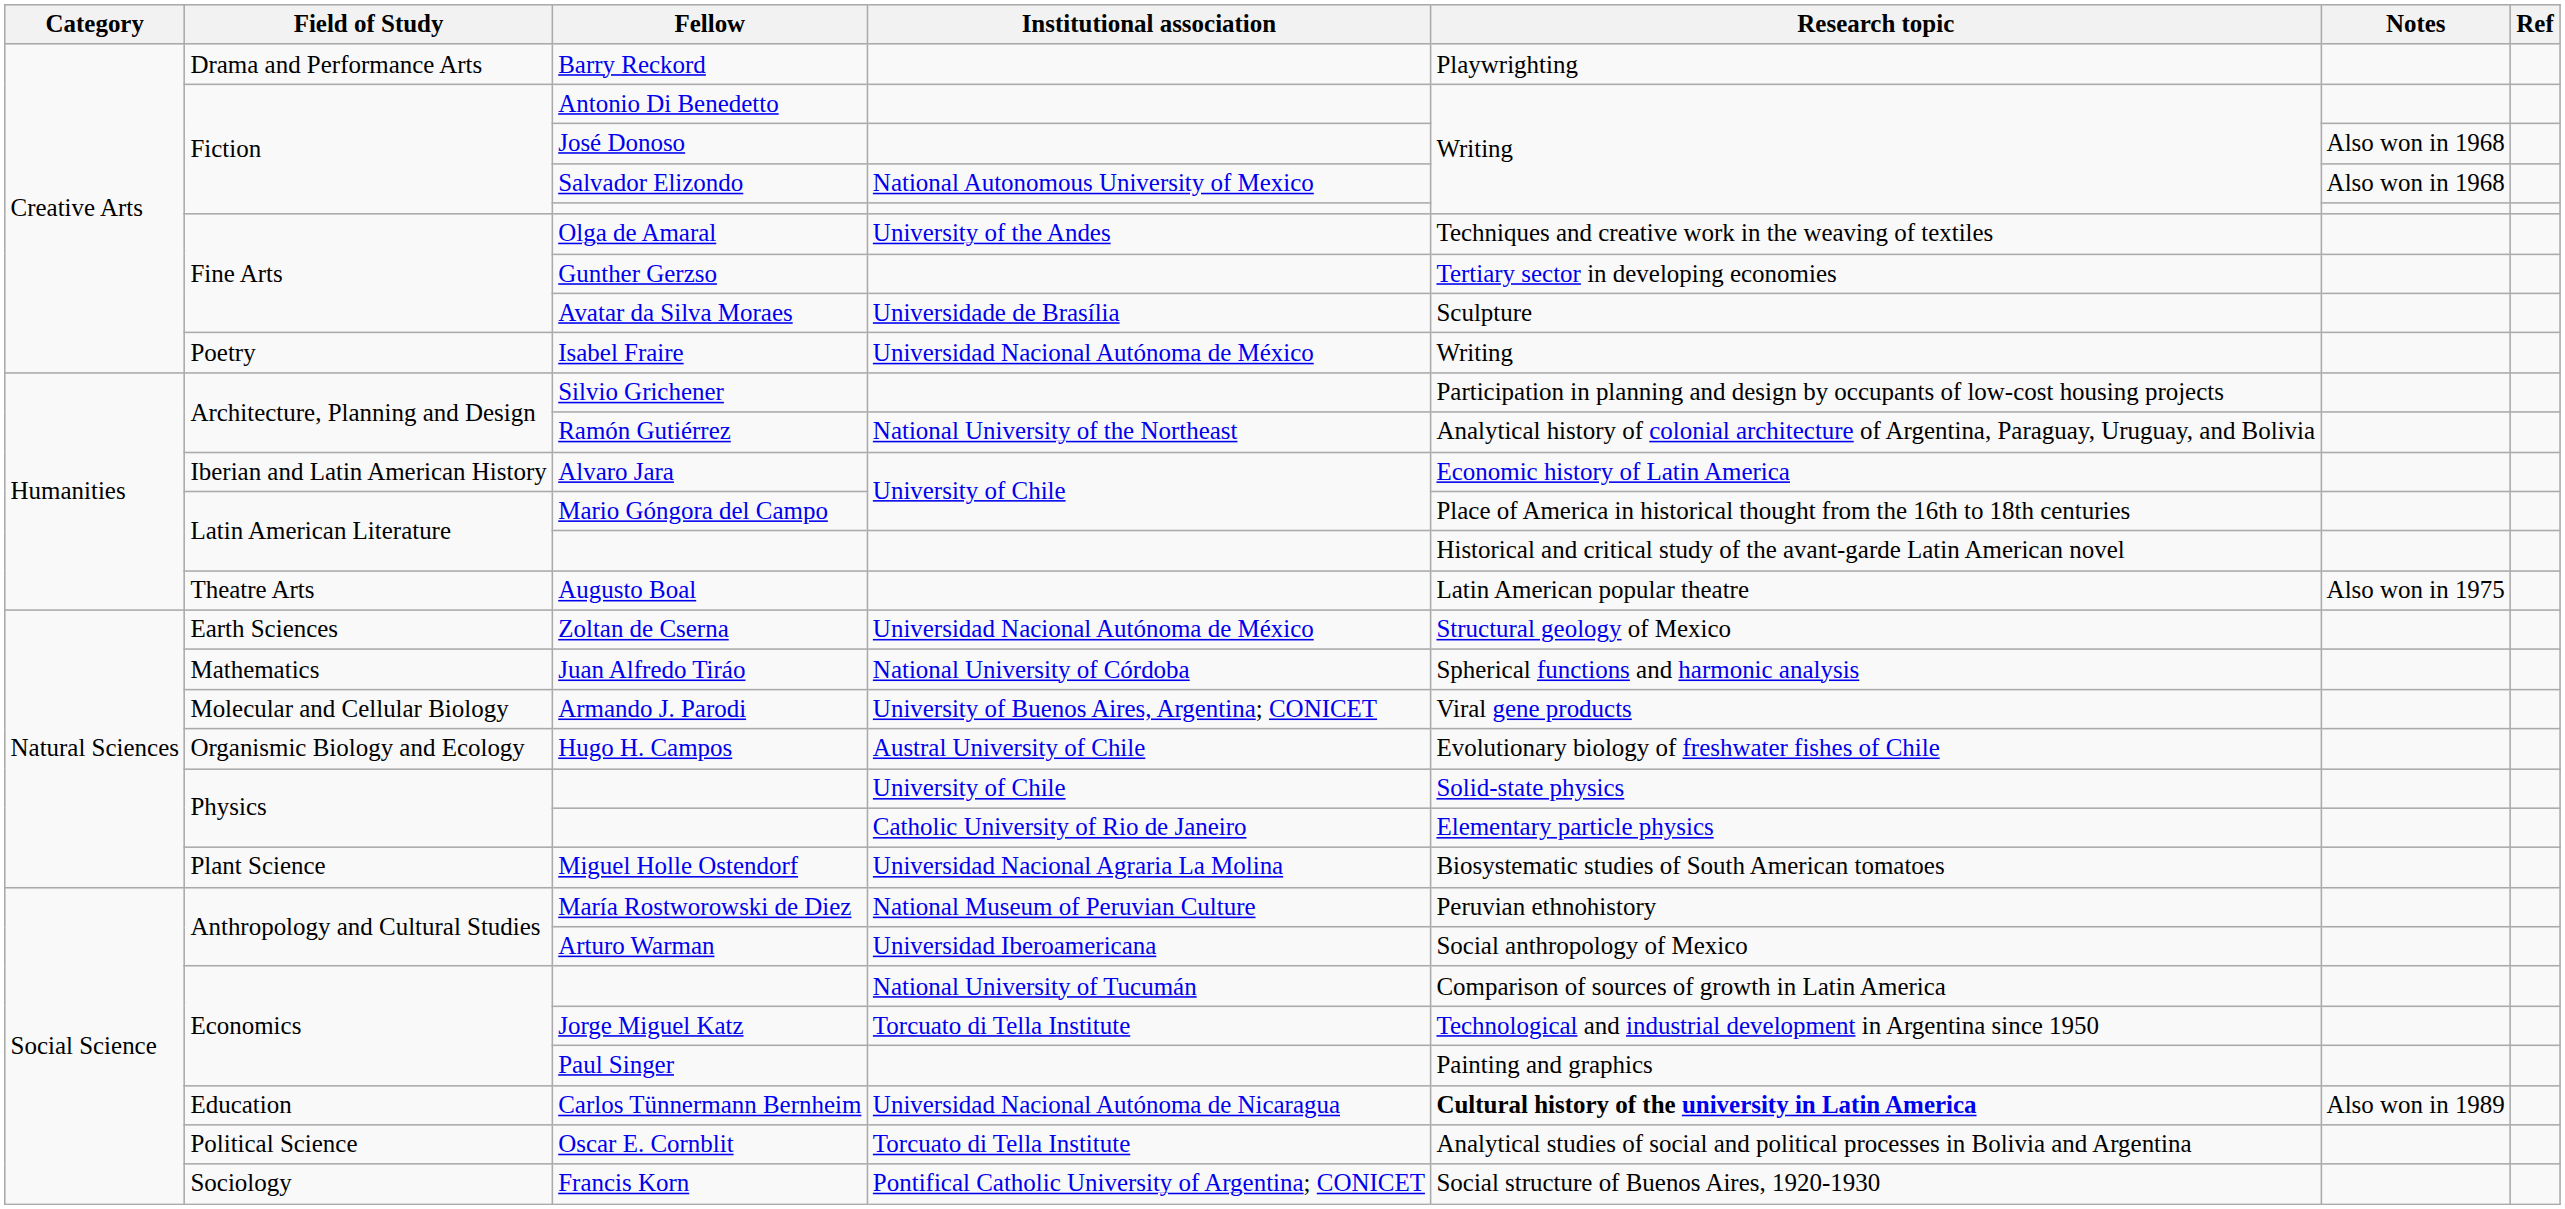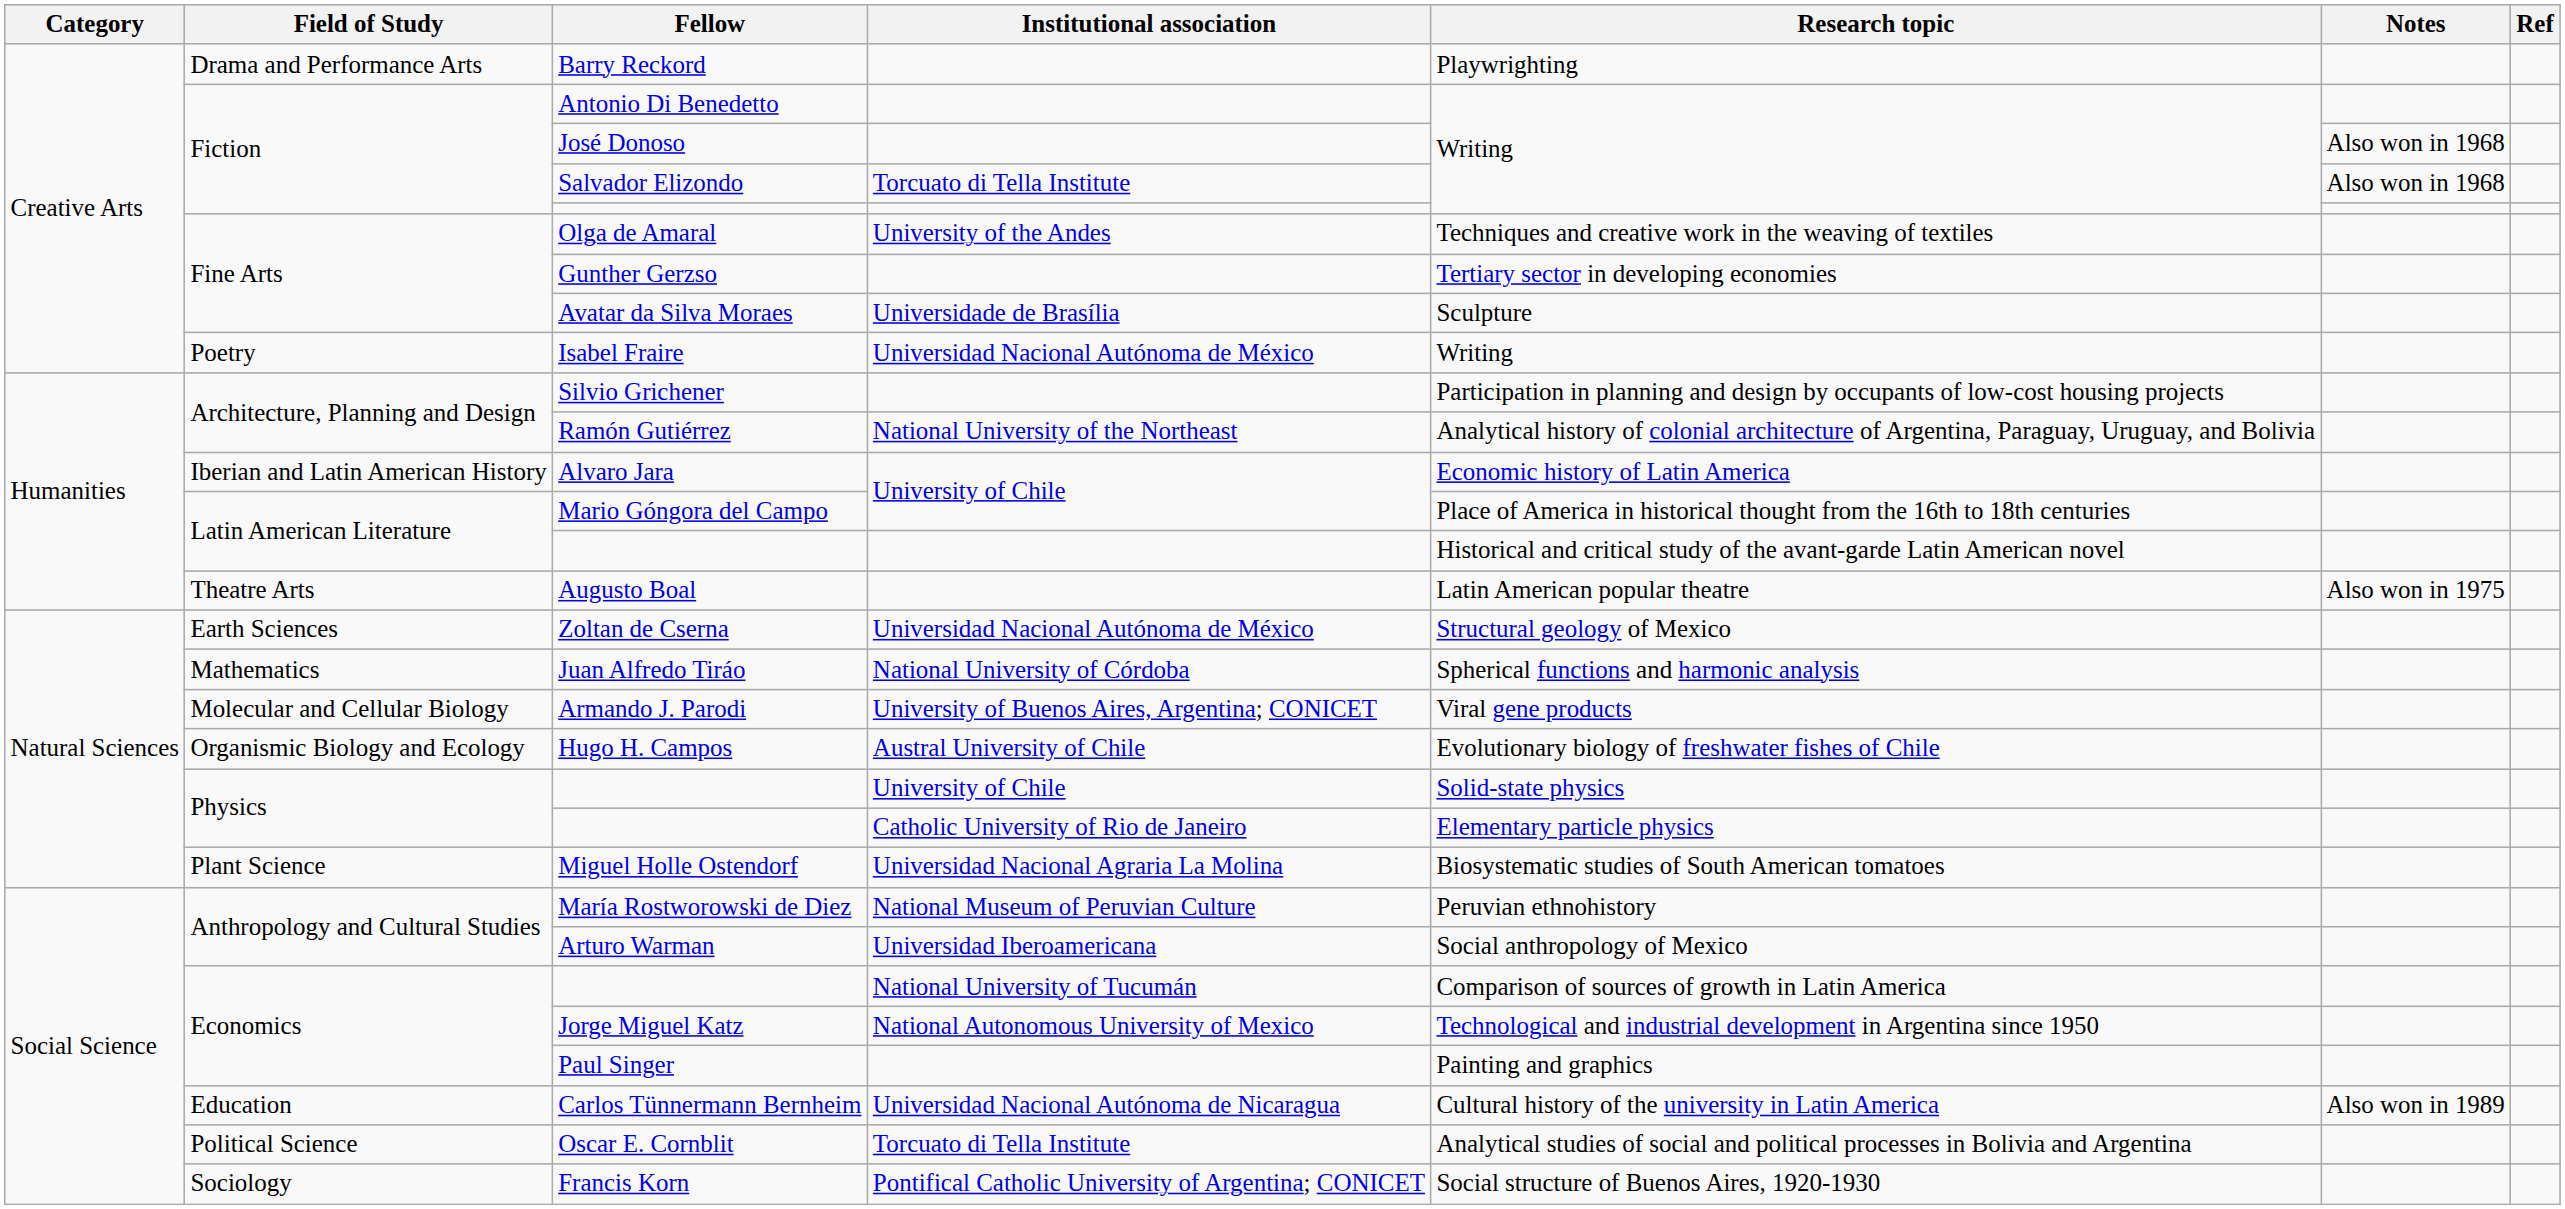 <table class="wikitable sortable static-row-numbers static-row-header-text">
 <tr>
 <th>Category</th>
 <th>Field of Study</th>
 <th>Fellow</th>
 <th>Institutional association </th>
 <th>Research topic</th>
 <th>Notes</th>
 <th class="unsortable">Ref</th>
 </tr>
 <tr>
 <td rowspan="9">Creative Arts</td>
 <td>Drama and Performance Arts</td>
 <td><a href='#'>Barry Reckord</a></td>
 <td></td>
 <td>Playwrighting</td>
 <td></td>
 <td></td>
 </tr>
 <tr>
 <td rowspan="4">Fiction</td>
 <td><a href='#'>Antonio Di Benedetto</a></td>
 <td></td>
 <td rowspan="4">Writing</td>
 <td></td>
 <td></td>
 </tr>
 <tr>
 <td><a href='#'>José Donoso</a></td>
 <td></td>
 <td>Also won in 1968</td>
 <td></td>
 </tr>
 <tr>
 <td><a href='#'>Salvador Elizondo</a></td>
-<td><a href='#'>National Autonomous University of Mexico</a></td>
+<td><a href='#'>Torcuato di Tella Institute</a></td>
 <td>Also won in 1968</td>
 <td></td>
 </tr>
 <tr>
 <td></td>
 <td></td>
 <td></td>
 <td></td>
 </tr>
 <tr>
 <td rowspan="3">Fine Arts</td>
 <td><a href='#'>Olga de Amaral</a></td>
 <td><a href='#'>University of the Andes</a></td>
 <td>Techniques and creative work in the weaving of textiles</td>
 <td></td>
 <td></td>
 </tr>
 <tr>
 <td><a href='#'>Gunther Gerzso</a></td>
 <td></td>
 <td><a href='#'>Tertiary sector</a> in developing economies</td>
 <td></td>
 <td></td>
 </tr>
 <tr>
 <td><a href='#'>Avatar da Silva Moraes</a></td>
 <td><a href='#'>Universidade de Brasília</a></td>
 <td>Sculpture</td>
 <td></td>
 <td></td>
 </tr>
 <tr>
 <td>Poetry</td>
 <td><a href='#'>Isabel Fraire</a></td>
 <td><a href='#'>Universidad Nacional Autónoma de México</a></td>
 <td>Writing</td>
 <td></td>
 <td></td>
 </tr>
 <tr>
 <td rowspan="6">Humanities</td>
 <td rowspan="2">Architecture, Planning and Design</td>
 <td><a href='#'>Silvio Grichener</a></td>
 <td></td>
 <td>Participation in planning and design by occupants of low-cost housing projects</td>
 <td></td>
 <td></td>
 </tr>
 <tr>
 <td><a href='#'>Ramón Gutiérrez</a></td>
 <td><a href='#'>National University of the Northeast</a></td>
 <td>Analytical history of <a href='#'>colonial architecture</a> of Argentina, Paraguay, Uruguay, and Bolivia</td>
 <td></td>
 <td></td>
 </tr>
 <tr>
 <td>Iberian and Latin American History</td>
 <td><a href='#'>Alvaro Jara</a></td>
 <td rowspan="2"><a href='#'>University of Chile</a></td>
 <td><a href='#'>Economic history of Latin America</a></td>
 <td></td>
 <td></td>
 </tr>
 <tr>
 <td rowspan="2">Latin American Literature</td>
 <td><a href='#'>Mario Góngora del Campo</a></td>
 <td>Place of America in historical thought from the 16th to 18th centuries</td>
 <td></td>
 <td></td>
 </tr>
 <tr>
 <td></td>
 <td></td>
 <td>Historical and critical study of the avant-garde Latin American novel</td>
 <td></td>
 <td></td>
 </tr>
 <tr>
 <td>Theatre Arts</td>
 <td><a href='#'>Augusto Boal</a></td>
 <td></td>
 <td>Latin American popular theatre</td>
 <td>Also won in 1975</td>
 <td></td>
 </tr>
 <tr>
 <td rowspan="7">Natural Sciences</td>
 <td>Earth Sciences</td>
 <td><a href='#'>Zoltan de Cserna</a></td>
 <td><a href='#'>Universidad Nacional Autónoma de México</a></td>
 <td><a href='#'>Structural geology</a> of Mexico</td>
 <td></td>
 <td></td>
 </tr>
 <tr>
 <td>Mathematics</td>
 <td><a href='#'>Juan Alfredo Tiráo</a></td>
 <td><a href='#'>National University of Córdoba</a></td>
 <td>Spherical <a href='#'>functions</a> and <a href='#'>harmonic analysis</a></td>
 <td></td>
 <td></td>
 </tr>
 <tr>
 <td>Molecular and Cellular Biology</td>
 <td><a href='#'>Armando J. Parodi</a></td>
 <td><a href='#'>University of Buenos Aires, Argentina</a>; <a href='#'>CONICET</a></td>
 <td>Viral <a href='#'>gene products</a></td>
 <td></td>
 <td></td>
 </tr>
 <tr>
 <td>Organismic Biology and Ecology</td>
 <td><a href='#'>Hugo H. Campos</a></td>
 <td><a href='#'>Austral University of Chile</a></td>
 <td>Evolutionary biology of <a href='#'>freshwater fishes of Chile</a></td>
 <td></td>
 <td></td>
 </tr>
 <tr>
 <td rowspan="2">Physics</td>
 <td></td>
 <td><a href='#'>University of Chile</a></td>
 <td><a href='#'>Solid-state physics</a></td>
 <td></td>
 <td></td>
 </tr>
 <tr>
 <td></td>
 <td><a href='#'>Catholic University of Rio de Janeiro</a></td>
 <td><a href='#'>Elementary particle physics</a></td>
 <td></td>
 <td></td>
 </tr>
 <tr>
 <td>Plant Science</td>
 <td><a href='#'>Miguel Holle Ostendorf</a></td>
 <td><a href='#'>Universidad Nacional Agraria La Molina</a></td>
 <td>Biosystematic studies of South American tomatoes</td>
 <td></td>
 <td></td>
 </tr>
 <tr>
 <td rowspan="8">Social Science</td>
 <td rowspan="2">Anthropology and Cultural Studies</td>
 <td><a href='#'>María Rostworowski de Diez</a></td>
 <td><a href='#'>National Museum of Peruvian Culture</a></td>
 <td>Peruvian ethnohistory</td>
 <td></td>
 <td></td>
 </tr>
 <tr>
 <td><a href='#'>Arturo Warman</a></td>
 <td><a href='#'>Universidad Iberoamericana</a></td>
 <td>Social anthropology of Mexico</td>
 <td></td>
 <td></td>
 </tr>
 <tr>
 <td rowspan="3">Economics</td>
 <td></td>
 <td><a href='#'>National University of Tucumán</a></td>
 <td>Comparison of sources of growth in Latin America</td>
 <td></td>
 <td></td>
 </tr>
 <tr>
 <td><a href='#'>Jorge Miguel Katz</a></td>
-<td><a href='#'>Torcuato di Tella Institute</a></td>
+<td><a href='#'>National Autonomous University of Mexico</a></td>
 <td><a href='#'>Technological</a> and <a href='#'>industrial development</a> in Argentina since 1950</td>
 <td></td>
 <td></td>
 </tr>
 <tr>
 <td><a href='#'>Paul Singer</a></td>
 <td></td>
 <td>Painting and graphics</td>
 <td></td>
 <td></td>
 </tr>
 <tr>
 <td>Education</td>
 <td><a href='#'>Carlos Tünnermann Bernheim</a></td>
 <td><a href='#'>Universidad Nacional Autónoma de Nicaragua</a></td>
-<td><strong>Cultural history of the <a href='#'>university in Latin America</a></strong></td>
+<td>Cultural history of the <a href='#'>university in Latin America</a></td>
 <td>Also won in 1989</td>
 <td></td>
 </tr>
 <tr>
 <td>Political Science</td>
 <td><a href='#'>Oscar E. Cornblit</a></td>
 <td><a href='#'>Torcuato di Tella Institute</a></td>
 <td>Analytical studies of social and political processes in Bolivia and Argentina</td>
 <td></td>
 <td></td>
 </tr>
 <tr>
 <td>Sociology</td>
 <td><a href='#'>Francis Korn</a></td>
 <td><a href='#'>Pontifical Catholic University of Argentina</a>; <a href='#'>CONICET</a></td>
 <td>Social structure of Buenos Aires, 1920-1930</td>
 <td></td>
 <td></td>
 </tr>
 </table>
